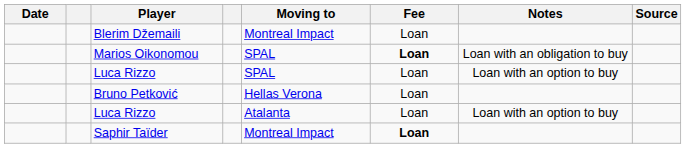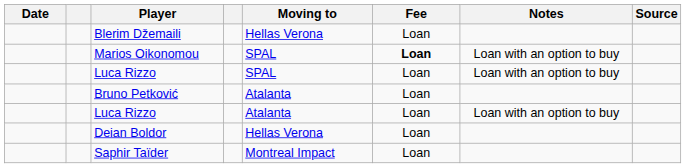 <table class="wikitable sortable">
 <tr>
 <th style="width:80px;">Date</th>
 <th style="width:30px;"></th>
 <th style="width:180px;">Player</th>
 <th style="width:20px;"></th>
 <th style="width:180px;">Moving to</th>
 <th style="width:120px;" class="unsortable">Fee</th>
 <th style="width:250px;" class="unsortable">Notes</th>
 <th style="width:20px;">Source</th>
 </tr>
 <tr>
 <td></td>
 <td align=center></td>
 <td> <a href='#'>Blerim Džemaili</a></td>
 <td align=center></td>
-<td> <a href='#'>Montreal Impact</a></td>
+<td> <a href='#'>Hellas Verona</a></td>
 <td align=center>Loan</td>
 <td align=center></td>
 <td></td>
 </tr>
 <tr>
 <td></td>
 <td align=center></td>
 <td> <a href='#'>Marios Oikonomou</a></td>
 <td align=center></td>
 <td> <a href='#'>SPAL</a></td>
 <td align=center><strong>Loan</strong></td>
-<td align=center>Loan with an obligation to buy</td>
+<td align=center>Loan with an option to buy</td>
 <td></td>
 </tr>
 <tr>
 <td></td>
 <td align=center></td>
 <td> <a href='#'>Luca Rizzo</a></td>
 <td align=center></td>
 <td> <a href='#'>SPAL</a></td>
 <td align=center>Loan</td>
 <td align=center>Loan with an option to buy</td>
 <td></td>
 </tr>
 <tr>
 <td></td>
 <td align=center></td>
 <td> <a href='#'>Bruno Petković</a></td>
 <td align=center></td>
-<td> <a href='#'>Hellas Verona</a></td>
+<td> <a href='#'>Atalanta</a></td>
 <td align=center>Loan</td>
 <td align=center></td>
 <td></td>
 </tr>
 <tr>
 <td></td>
 <td align=center></td>
 <td> <a href='#'>Luca Rizzo</a></td>
 <td align=center></td>
 <td> <a href='#'>Atalanta</a></td>
 <td align=center>Loan</td>
 <td align=center>Loan with an option to buy</td>
 <td></td>
 </tr>
 <tr>
 <td></td>
 <td align=center></td>
+<td> <a href='#'>Deian Boldor</a></td>
+<td align=center></td>
+<td> <a href='#'>Hellas Verona</a></td>
+<td align=center>Loan</td>
+<td align=center></td>
+<td></td>
+</tr>
+<tr>
+<td></td>
+<td align=center></td>
 <td> <a href='#'>Saphir Taïder</a></td>
 <td align=center></td>
 <td> <a href='#'>Montreal Impact</a></td>
-<td align=center><strong>Loan</strong></td>
+<td align=center>Loan</td>
 <td align=center></td>
 <td></td>
 </tr>
 </table>
